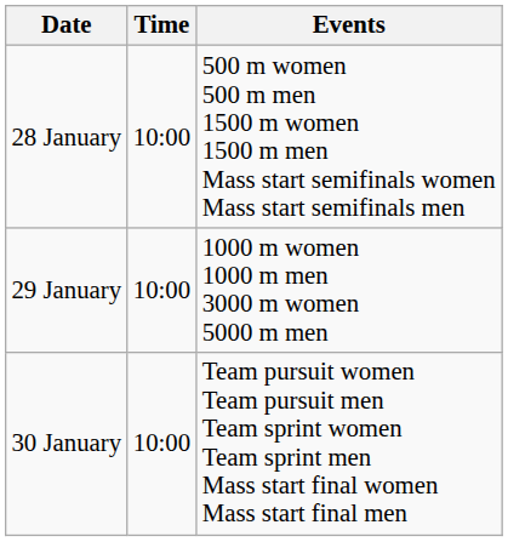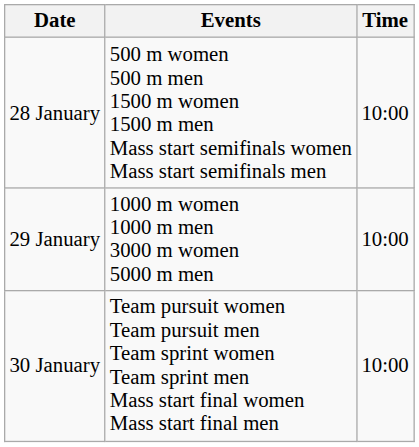 <table class="wikitable">
 <tr>
 <th>Date</th>
+<th>Events</th>
 <th>Time</th>
-<th>Events</th>
 </tr>
 <tr>
 <td>28 January</td>
+<td>500 m women<br>500 m men<br>1500 m women<br>1500 m men<br>Mass start semifinals women<br>Mass start semifinals men</td>
 <td>10:00</td>
-<td>500 m women<br>500 m men<br>1500 m women<br>1500 m men<br>Mass start semifinals women<br>Mass start semifinals men</td>
 </tr>
 <tr>
 <td>29 January</td>
+<td>1000 m women<br>1000 m men<br>3000 m women<br>5000 m men</td>
 <td>10:00</td>
-<td>1000 m women<br>1000 m men<br>3000 m women<br>5000 m men</td>
 </tr>
 <tr>
 <td>30 January</td>
+<td>Team pursuit women<br>Team pursuit men<br>Team sprint women<br>Team sprint men<br>Mass start final women<br>Mass start final men</td>
 <td>10:00</td>
-<td>Team pursuit women<br>Team pursuit men<br>Team sprint women<br>Team sprint men<br>Mass start final women<br>Mass start final men</td>
 </tr>
 </table>
